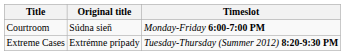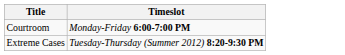 <table class="wikitable">
 <tr style="background:#e0e0e0;">
 <th>Title</th>
-<th>Original title</th>
 <th>Timeslot</th>
 </tr>
 <tr>
 <td>Courtroom</td>
-<td>Súdna sieň</td>
 <td><em>Monday-Friday</em> <strong>6:00-7:00 PM</strong></td>
 </tr>
 <tr>
 <td>Extreme Cases</td>
-<td>Extrémne prípady</td>
 <td><em> Tuesday-Thursday (Summer 2012)</em> <strong>8:20-9:30 PM</strong></td>
 </tr>
 </table>
